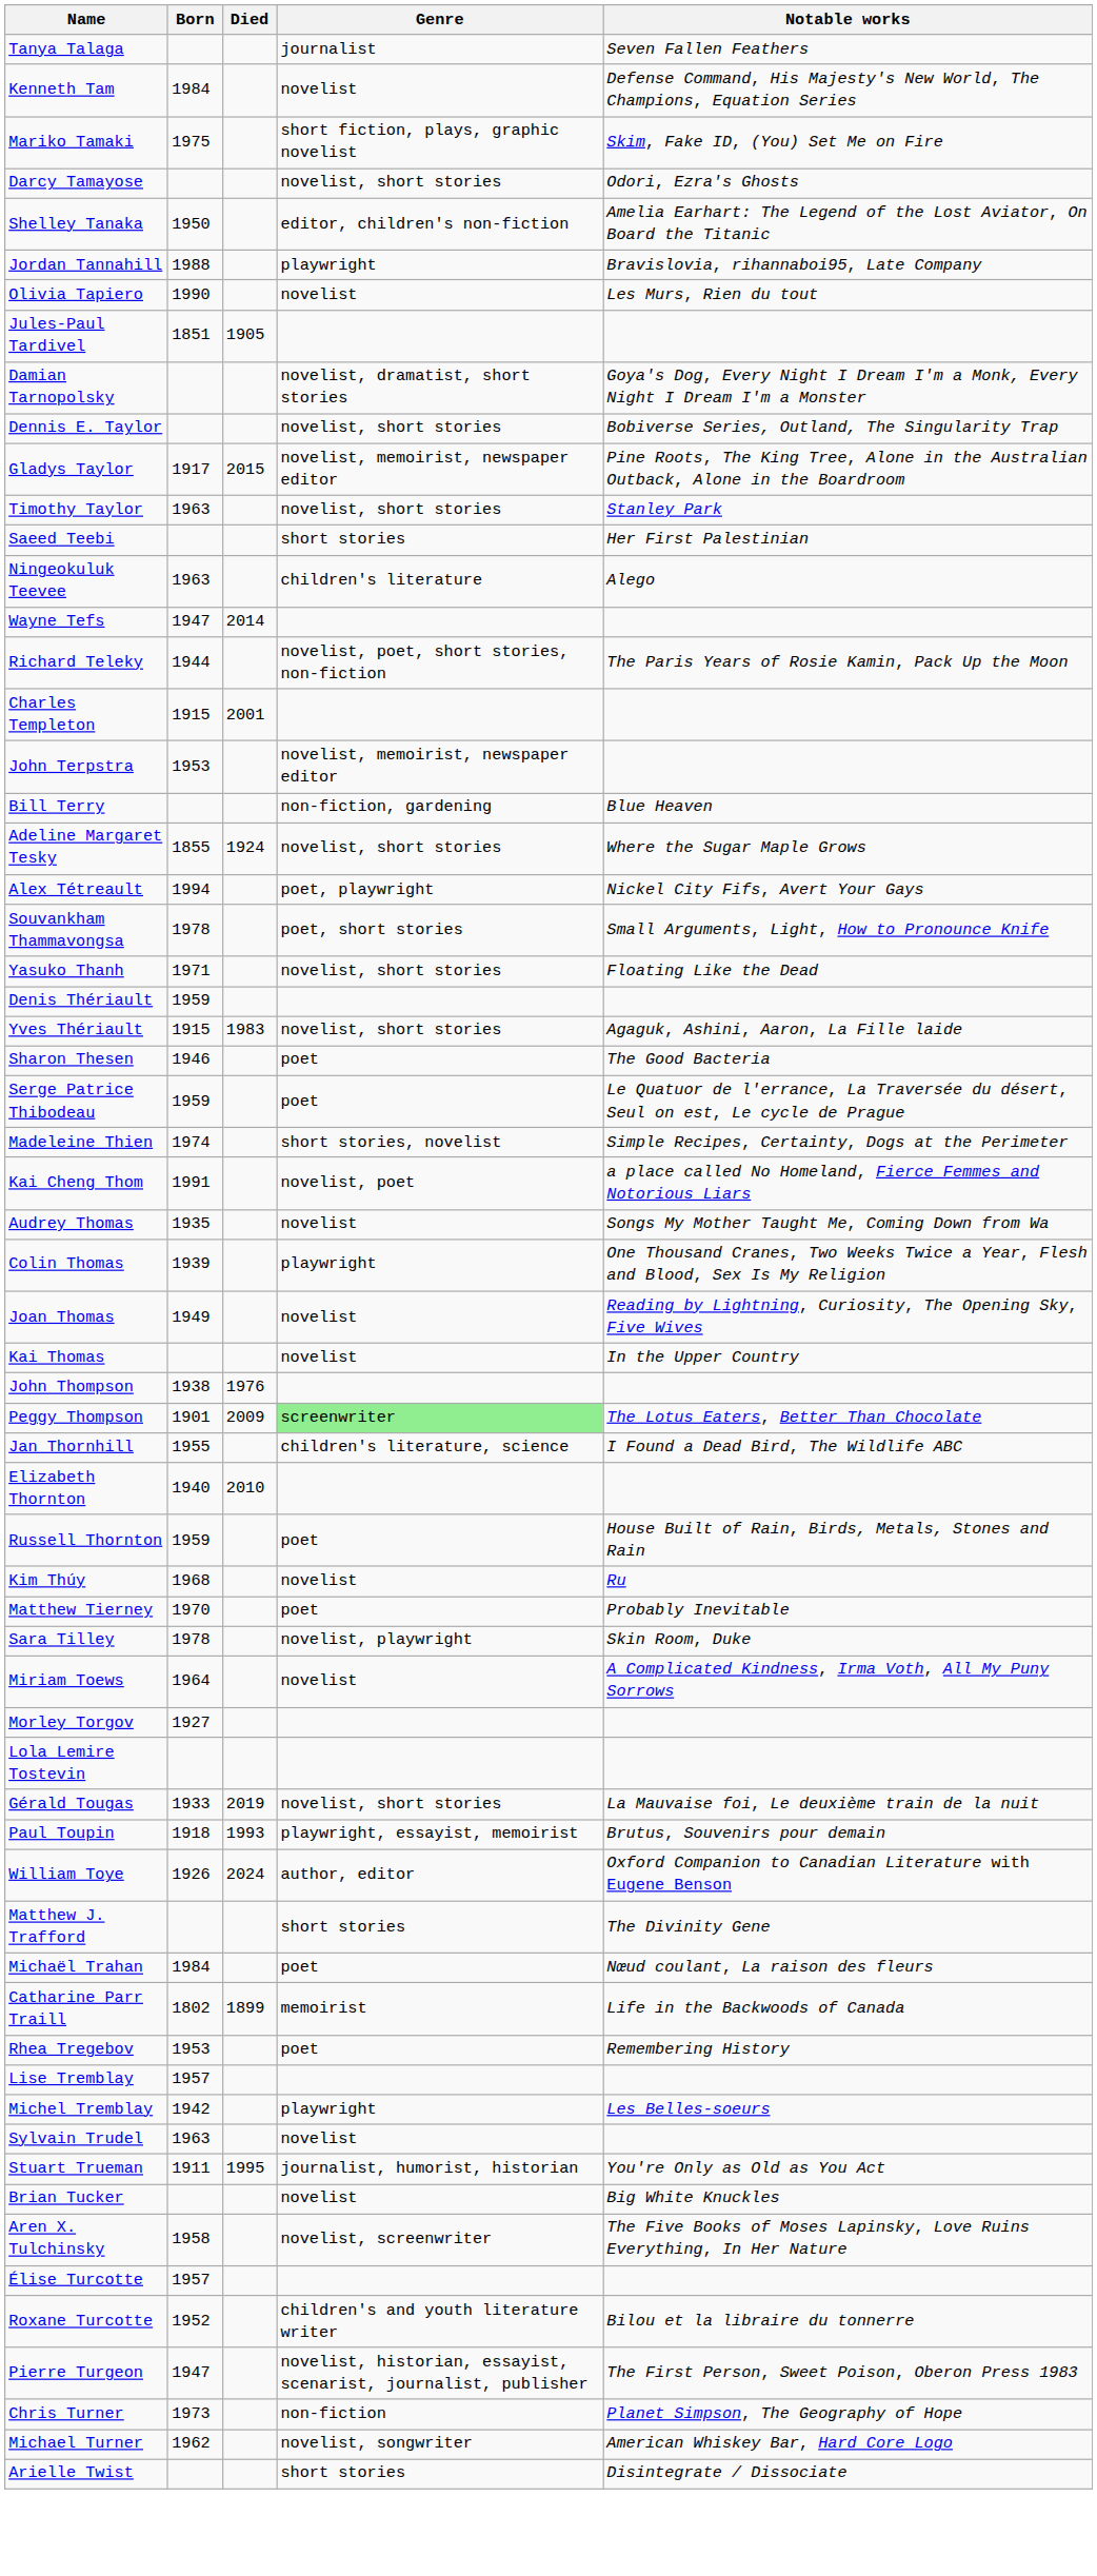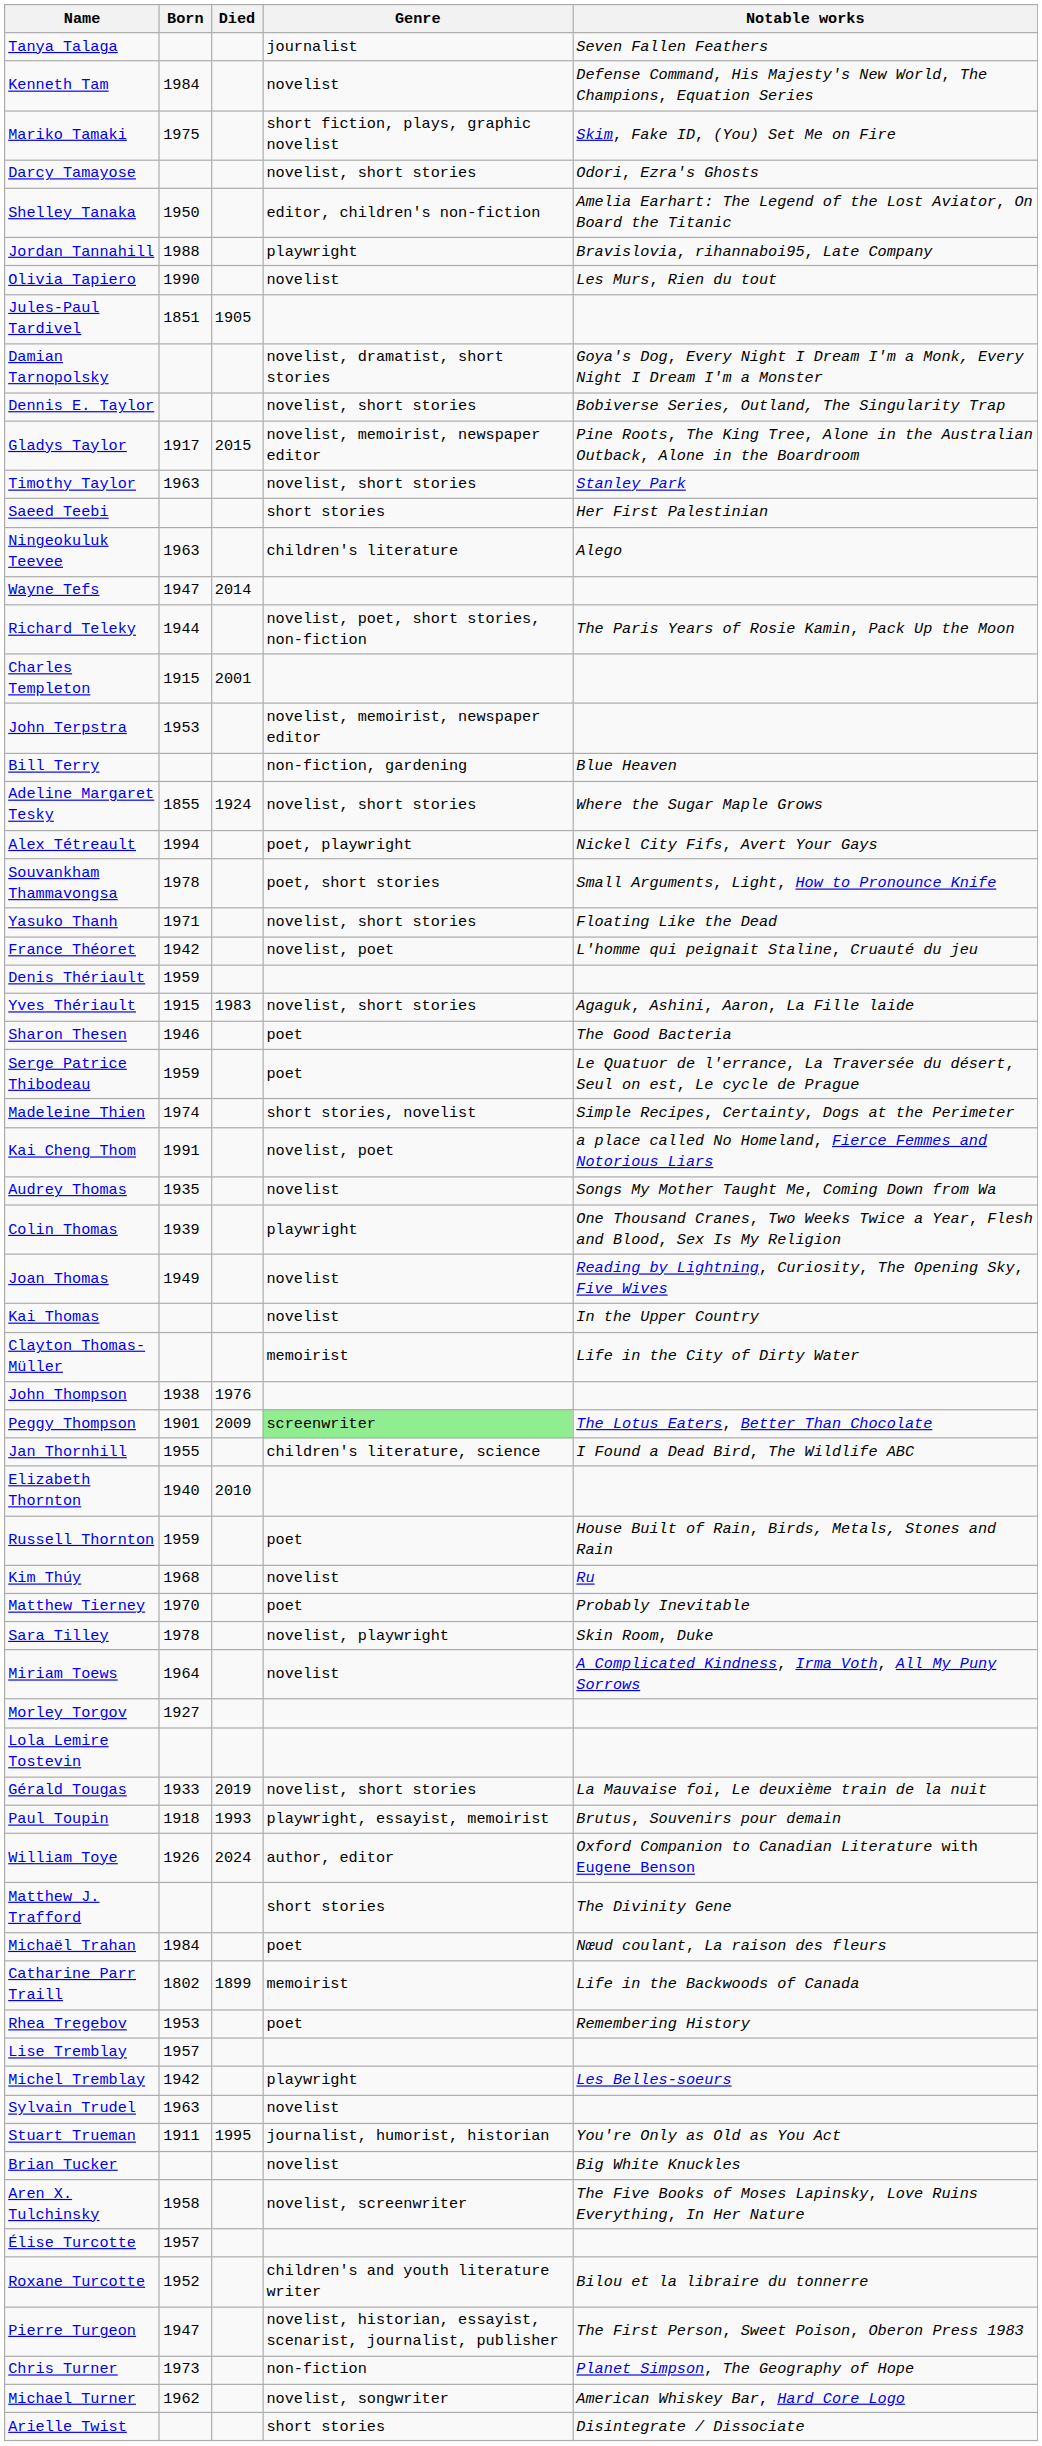 <table class="wikitable sortable" style="text-align:left; line-height:18px; width:100%;">
 <tr>
 <th scope="col" style="width:15%;">Name</th>
 <th scope="col" style="width:5%;">Born</th>
 <th scope="col" style="width:5%;">Died</th>
 <th scope="col" style="width:30%;">Genre</th>
 <th scope="col" style="width:45%;">Notable works</th>
 </tr>
 <tr>
 <td scope="row"><a href='#'>Tanya Talaga</a></td>
 <td></td>
 <td></td>
 <td>journalist</td>
 <td><em>Seven Fallen Feathers</em></td>
 </tr>
 <tr>
 <td scope="row"><a href='#'>Kenneth Tam</a></td>
 <td>1984</td>
 <td></td>
 <td>novelist</td>
 <td><em>Defense Command</em>, <em>His Majesty's New World</em>, <em>The Champions</em>, <em>Equation Series</em></td>
 </tr>
 <tr>
 <td scope="row"><a href='#'>Mariko Tamaki</a></td>
 <td>1975</td>
 <td></td>
 <td>short fiction, plays, graphic novelist</td>
 <td><em><a href='#'>Skim</a></em>, <em>Fake ID</em>, <em>(You) Set Me on Fire</em></td>
 </tr>
 <tr>
 <td scope="row"><a href='#'>Darcy Tamayose</a></td>
 <td></td>
 <td></td>
 <td>novelist, short stories</td>
 <td><em>Odori</em>, <em>Ezra's Ghosts</em></td>
 </tr>
 <tr>
 <td scope="row"><a href='#'>Shelley Tanaka</a></td>
 <td>1950</td>
 <td></td>
 <td>editor, children's non-fiction</td>
 <td><em>Amelia Earhart: The Legend of the Lost Aviator</em>, <em>On Board the Titanic</em></td>
 </tr>
 <tr>
 <td scope="row"><a href='#'>Jordan Tannahill</a></td>
 <td>1988</td>
 <td></td>
 <td>playwright</td>
 <td><em>Bravislovia</em>, <em>rihannaboi95</em>, <em>Late Company</em></td>
 </tr>
 <tr>
 <td scope="row"><a href='#'>Olivia Tapiero</a></td>
 <td>1990</td>
 <td></td>
 <td>novelist</td>
 <td><em>Les Murs</em>, <em>Rien du tout</em></td>
 </tr>
 <tr>
 <td scope="row"><a href='#'>Jules-Paul Tardivel</a></td>
 <td>1851</td>
 <td>1905</td>
 <td></td>
 <td></td>
 </tr>
 <tr>
 <td scope="row"><a href='#'>Damian Tarnopolsky</a></td>
 <td></td>
 <td></td>
 <td>novelist, dramatist, short stories</td>
 <td><em>Goya's Dog</em>, <em>Every Night I Dream I'm a Monk, Every Night I Dream I'm a Monster</em></td>
 </tr>
 <tr>
 <td><a href='#'>Dennis E. Taylor</a></td>
 <td></td>
 <td></td>
 <td>novelist, short stories</td>
 <td><em>Bobiverse Series, Outland, The Singularity Trap</em></td>
 </tr>
 <tr>
 <td scope="row"><a href='#'>Gladys Taylor</a></td>
 <td>1917</td>
 <td>2015</td>
 <td>novelist, memoirist, newspaper editor</td>
 <td><em>Pine Roots</em>, <em>The King Tree</em>, <em>Alone in the Australian Outback</em>, <em>Alone in the Boardroom</em></td>
 </tr>
 <tr>
 <td scope="row"><a href='#'>Timothy Taylor</a></td>
 <td>1963</td>
 <td></td>
 <td>novelist, short stories</td>
 <td><em><a href='#'>Stanley Park</a></em></td>
 </tr>
 <tr>
 <td scope="row"><a href='#'>Saeed Teebi</a></td>
 <td></td>
 <td></td>
 <td>short stories</td>
 <td><em>Her First Palestinian</em></td>
 </tr>
 <tr>
 <td scope="row"><a href='#'>Ningeokuluk Teevee</a></td>
 <td>1963</td>
 <td></td>
 <td>children's literature</td>
 <td><em>Alego</em></td>
 </tr>
 <tr>
 <td scope="row"><a href='#'>Wayne Tefs</a></td>
 <td>1947</td>
 <td>2014</td>
 <td></td>
 <td></td>
 </tr>
 <tr>
 <td scope="row"><a href='#'>Richard Teleky</a></td>
 <td>1944</td>
 <td></td>
 <td>novelist, poet, short stories, non-fiction</td>
 <td><em>The Paris Years of Rosie Kamin</em>, <em>Pack Up the Moon</em></td>
 </tr>
 <tr>
 <td scope="row"><a href='#'>Charles Templeton</a></td>
 <td>1915</td>
 <td>2001</td>
 <td></td>
 <td></td>
 </tr>
 <tr>
 <td scope="row"><a href='#'>John Terpstra</a></td>
 <td>1953</td>
 <td></td>
 <td>novelist, memoirist, newspaper editor</td>
 <td></td>
 </tr>
 <tr>
 <td scope="row"><a href='#'>Bill Terry</a></td>
 <td></td>
 <td></td>
 <td>non-fiction, gardening</td>
 <td><em>Blue Heaven</em></td>
 </tr>
 <tr>
 <td scope="row"><a href='#'>Adeline Margaret Tesky</a></td>
 <td>1855</td>
 <td>1924</td>
 <td>novelist, short stories</td>
 <td><em>Where the Sugar Maple Grows</em></td>
 </tr>
 <tr>
 <td scope="row"><a href='#'>Alex Tétreault</a></td>
 <td>1994</td>
 <td></td>
 <td>poet, playwright</td>
 <td><em>Nickel City Fifs</em>, <em>Avert Your Gays</em></td>
 </tr>
 <tr>
 <td scope="row"><a href='#'>Souvankham Thammavongsa</a></td>
 <td>1978</td>
 <td></td>
 <td>poet, short stories</td>
 <td><em>Small Arguments</em>, <em>Light</em>, <em><a href='#'>How to Pronounce Knife</a></em></td>
 </tr>
 <tr>
 <td scope="row"><a href='#'>Yasuko Thanh</a></td>
 <td>1971</td>
 <td></td>
 <td>novelist, short stories</td>
 <td><em>Floating Like the Dead</em></td>
 </tr>
 <tr>
+<td scope="row"><a href='#'>France Théoret</a></td>
+<td>1942</td>
+<td></td>
+<td>novelist, poet</td>
+<td><em>L'homme qui peignait Staline</em>, <em>Cruauté du jeu</em></td>
+</tr>
+<tr>
 <td scope="row"><a href='#'>Denis Thériault</a></td>
 <td>1959</td>
 <td></td>
 <td></td>
 <td></td>
 </tr>
 <tr>
 <td scope="row"><a href='#'>Yves Thériault</a></td>
 <td>1915</td>
 <td>1983</td>
 <td>novelist, short stories</td>
 <td><em>Agaguk</em>, <em>Ashini</em>, <em>Aaron</em>, <em>La Fille laide</em></td>
 </tr>
 <tr>
 <td scope="row"><a href='#'>Sharon Thesen</a></td>
 <td>1946</td>
 <td></td>
 <td>poet</td>
 <td><em>The Good Bacteria</em></td>
 </tr>
 <tr>
 <td scope="row"><a href='#'>Serge Patrice Thibodeau</a></td>
 <td>1959</td>
 <td></td>
 <td>poet</td>
 <td><em>Le Quatuor de l'errance</em>, <em>La Traversée du désert</em>, <em>Seul on est</em>, <em>Le cycle de Prague</em></td>
 </tr>
 <tr>
 <td scope="row"><a href='#'>Madeleine Thien</a></td>
 <td>1974</td>
 <td></td>
 <td>short stories, novelist</td>
 <td><em>Simple Recipes</em>, <em>Certainty</em>, <em>Dogs at the Perimeter</em></td>
 </tr>
 <tr>
 <td scope="row"><a href='#'>Kai Cheng Thom</a></td>
 <td>1991</td>
 <td></td>
 <td>novelist, poet</td>
 <td><em>a place called No Homeland</em>, <em><a href='#'>Fierce Femmes and Notorious Liars</a></em></td>
 </tr>
 <tr>
 <td scope="row"><a href='#'>Audrey Thomas</a></td>
 <td>1935</td>
 <td></td>
 <td>novelist</td>
 <td><em>Songs My Mother Taught Me</em>, <em>Coming Down from Wa</em></td>
 </tr>
 <tr>
 <td scope="row"><a href='#'>Colin Thomas</a></td>
 <td>1939</td>
 <td></td>
 <td>playwright</td>
 <td><em>One Thousand Cranes</em>, <em>Two Weeks Twice a Year</em>, <em>Flesh and Blood</em>, <em>Sex Is My Religion</em></td>
 </tr>
 <tr>
 <td scope="row"><a href='#'>Joan Thomas</a></td>
 <td>1949</td>
 <td></td>
 <td>novelist</td>
 <td><em><a href='#'>Reading by Lightning</a></em>, <em>Curiosity</em>, <em>The Opening Sky</em>, <em><a href='#'>Five Wives</a></em></td>
 </tr>
 <tr>
 <td scope="row"><a href='#'>Kai Thomas</a></td>
 <td></td>
 <td></td>
 <td>novelist</td>
 <td><em>In the Upper Country</em></td>
+</tr>
+<tr>
+<td scope="row"><a href='#'>Clayton Thomas-Müller</a></td>
+<td></td>
+<td></td>
+<td>memoirist</td>
+<td><em>Life in the City of Dirty Water</em></td>
 </tr>
 <tr>
 <td scope="row"><a href='#'>John Thompson</a></td>
 <td>1938</td>
 <td>1976</td>
 <td></td>
 <td></td>
 </tr>
 <tr>
 <td scope="row"><a href='#'>Peggy Thompson</a></td>
 <td>1901</td>
 <td>2009</td>
 <td style="background: lightgreen;">screenwriter</td>
 <td><em><a href='#'>The Lotus Eaters</a></em>, <em><a href='#'>Better Than Chocolate</a></em></td>
 </tr>
 <tr>
 <td scope="row"><a href='#'>Jan Thornhill</a></td>
 <td>1955</td>
 <td></td>
 <td>children's literature, science</td>
 <td><em>I Found a Dead Bird</em>, <em>The Wildlife ABC</em></td>
 </tr>
 <tr>
 <td scope="row"><a href='#'>Elizabeth Thornton</a></td>
 <td>1940</td>
 <td>2010</td>
 <td></td>
 <td></td>
 </tr>
 <tr>
 <td scope="row"><a href='#'>Russell Thornton</a></td>
 <td>1959</td>
 <td></td>
 <td>poet</td>
 <td><em>House Built of Rain</em>, <em>Birds, Metals, Stones and Rain</em></td>
 </tr>
 <tr>
 <td scope="row"><a href='#'>Kim Thúy</a></td>
 <td>1968</td>
 <td></td>
 <td>novelist</td>
 <td><em><a href='#'>Ru</a></em></td>
 </tr>
 <tr>
 <td scope="row"><a href='#'>Matthew Tierney</a></td>
 <td>1970</td>
 <td></td>
 <td>poet</td>
 <td><em>Probably Inevitable</em></td>
 </tr>
 <tr>
 <td scope="row"><a href='#'>Sara Tilley</a></td>
 <td>1978</td>
 <td></td>
 <td>novelist, playwright</td>
 <td><em>Skin Room</em>, <em>Duke</em></td>
 </tr>
 <tr>
 <td scope="row"><a href='#'>Miriam Toews</a></td>
 <td>1964</td>
 <td></td>
 <td>novelist</td>
 <td><em><a href='#'>A Complicated Kindness</a></em>, <em><a href='#'>Irma Voth</a></em>, <em><a href='#'>All My Puny Sorrows</a></em></td>
 </tr>
 <tr>
 <td scope="row"><a href='#'>Morley Torgov</a></td>
 <td>1927</td>
 <td></td>
 <td></td>
 <td></td>
 </tr>
 <tr>
 <td scope="row"><a href='#'>Lola Lemire Tostevin</a></td>
 <td></td>
 <td></td>
 <td></td>
 <td></td>
 </tr>
 <tr>
 <td scope="row"><a href='#'>Gérald Tougas</a></td>
 <td>1933</td>
 <td>2019</td>
 <td>novelist, short stories</td>
 <td><em>La Mauvaise foi</em>, <em>Le deuxième train de la nuit</em></td>
 </tr>
 <tr>
 <td scope="row"><a href='#'>Paul Toupin</a></td>
 <td>1918</td>
 <td>1993</td>
 <td>playwright, essayist, memoirist</td>
 <td><em>Brutus</em>, <em>Souvenirs pour demain</em></td>
 </tr>
 <tr>
 <td scope="row"><a href='#'>William Toye</a></td>
 <td>1926</td>
 <td>2024</td>
 <td>author, editor</td>
 <td><em>Oxford Companion to Canadian Literature</em> with <a href='#'>Eugene Benson</a></td>
 </tr>
 <tr>
 <td scope="row"><a href='#'>Matthew J. Trafford</a></td>
 <td></td>
 <td></td>
 <td>short stories</td>
 <td><em>The Divinity Gene</em></td>
 </tr>
 <tr>
 <td scope="row"><a href='#'>Michaël Trahan</a></td>
 <td>1984</td>
 <td></td>
 <td>poet</td>
 <td><em>Nœud coulant</em>, <em>La raison des fleurs</em></td>
 </tr>
 <tr>
 <td scope="row"><a href='#'>Catharine Parr Traill</a></td>
 <td>1802</td>
 <td>1899</td>
 <td>memoirist</td>
 <td><em>Life in the Backwoods of Canada</em></td>
 </tr>
 <tr>
 <td scope="row"><a href='#'>Rhea Tregebov</a></td>
 <td>1953</td>
 <td></td>
 <td>poet</td>
 <td><em>Remembering History</em></td>
 </tr>
 <tr>
 <td scope="row"><a href='#'>Lise Tremblay</a></td>
 <td>1957</td>
 <td></td>
 <td></td>
 <td></td>
 </tr>
 <tr>
 <td scope="row"><a href='#'>Michel Tremblay</a></td>
 <td>1942</td>
 <td></td>
 <td>playwright</td>
 <td><em><a href='#'>Les Belles-soeurs</a></em></td>
 </tr>
 <tr>
 <td scope="row"><a href='#'>Sylvain Trudel</a></td>
 <td>1963</td>
 <td></td>
 <td>novelist</td>
 <td></td>
 </tr>
 <tr>
 <td scope="row"><a href='#'>Stuart Trueman</a></td>
 <td>1911</td>
 <td>1995</td>
 <td>journalist, humorist, historian</td>
 <td><em>You're Only as Old as You Act</em></td>
 </tr>
 <tr>
 <td scope="row"><a href='#'>Brian Tucker</a></td>
 <td></td>
 <td></td>
 <td>novelist</td>
 <td><em>Big White Knuckles</em></td>
 </tr>
 <tr>
 <td scope="row"><a href='#'>Aren X. Tulchinsky</a></td>
 <td>1958</td>
 <td></td>
 <td>novelist, screenwriter</td>
 <td><em>The Five Books of Moses Lapinsky</em>, <em>Love Ruins Everything</em>, <em>In Her Nature</em></td>
 </tr>
 <tr>
 <td scope="row"><a href='#'>Élise Turcotte</a></td>
 <td>1957</td>
 <td></td>
 <td></td>
 <td></td>
 </tr>
 <tr>
 <td scope="row"><a href='#'>Roxane Turcotte</a></td>
 <td>1952</td>
 <td></td>
 <td>children's and youth literature writer</td>
 <td><em>Bilou et la libraire du tonnerre</em></td>
 </tr>
 <tr>
 <td scope="row"><a href='#'>Pierre Turgeon</a></td>
 <td>1947</td>
 <td></td>
 <td>novelist, historian, essayist, scenarist, journalist, publisher</td>
 <td><em>The First Person</em>, <em>Sweet Poison</em>, <em>Oberon Press 1983</em></td>
 </tr>
 <tr>
 <td scope="row"><a href='#'>Chris Turner</a></td>
 <td>1973</td>
 <td></td>
 <td>non-fiction</td>
 <td><em><a href='#'>Planet Simpson</a></em>, <em>The Geography of Hope</em></td>
 </tr>
 <tr>
 <td scope="row"><a href='#'>Michael Turner</a></td>
 <td>1962</td>
 <td></td>
 <td>novelist, songwriter</td>
 <td><em>American Whiskey Bar</em>, <em><a href='#'>Hard Core Logo</a></em></td>
 </tr>
 <tr>
 <td scope="row"><a href='#'>Arielle Twist</a></td>
 <td></td>
 <td></td>
 <td>short stories</td>
 <td><em>Disintegrate / Dissociate</em></td>
 </tr>
 </table>
